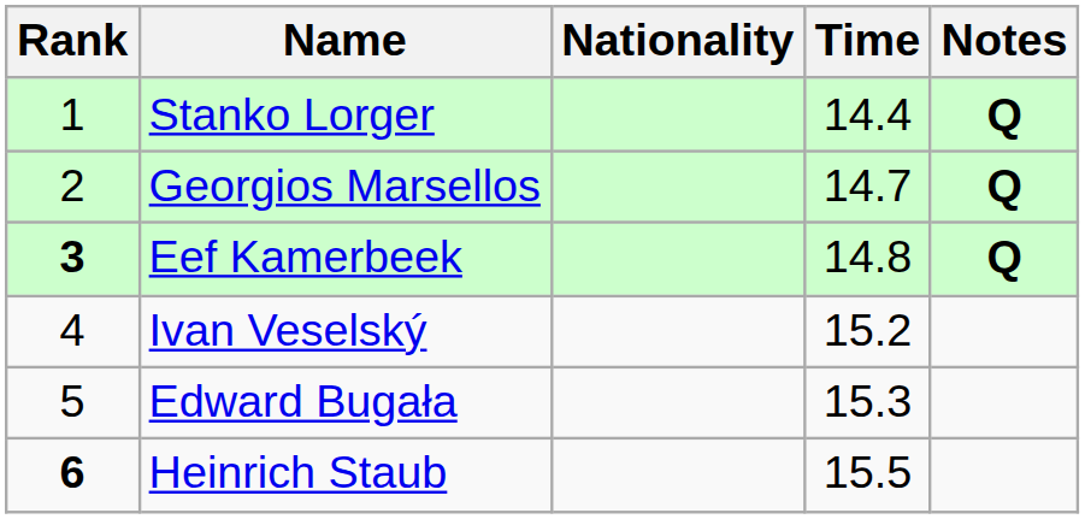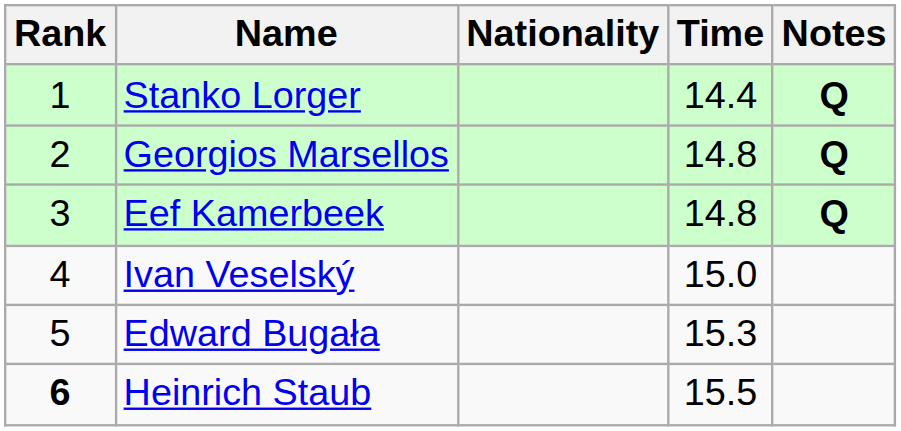 <table class="wikitable sortable" style="text-align:center">
 <tr>
 <th>Rank</th>
 <th>Name</th>
 <th>Nationality</th>
 <th>Time</th>
 <th>Notes</th>
 </tr>
 <tr bgcolor=ccffcc>
 <td>1</td>
 <td align=left><a href='#'>Stanko Lorger</a></td>
 <td align=left></td>
 <td>14.4</td>
 <td><strong>Q</strong></td>
 </tr>
 <tr bgcolor=ccffcc>
 <td>2</td>
 <td align=left><a href='#'>Georgios Marsellos</a></td>
 <td align=left></td>
-<td>14.7</td>
+<td>14.8</td>
 <td><strong>Q</strong></td>
 </tr>
 <tr bgcolor=ccffcc>
-<td><strong>3</strong></td>
+<td>3</td>
 <td align=left><a href='#'>Eef Kamerbeek</a></td>
 <td align=left></td>
 <td>14.8</td>
 <td><strong>Q</strong></td>
 </tr>
 <tr>
 <td>4</td>
 <td align=left><a href='#'>Ivan Veselský</a></td>
 <td align=left></td>
-<td>15.2</td>
+<td>15.0</td>
 <td></td>
 </tr>
 <tr>
 <td>5</td>
 <td align=left><a href='#'>Edward Bugała</a></td>
 <td align=left></td>
 <td>15.3</td>
 <td></td>
 </tr>
 <tr>
 <td><strong>6</strong></td>
 <td align=left><a href='#'>Heinrich Staub</a></td>
 <td align=left></td>
 <td>15.5</td>
 <td></td>
 </tr>
 </table>
